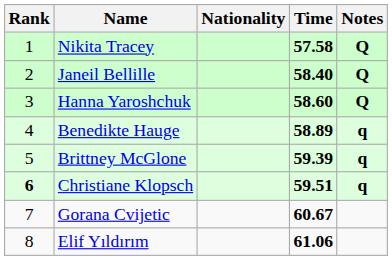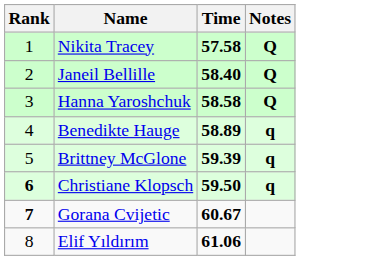 <table class="wikitable sortable" style="text-align:center">
 <tr>
 <th>Rank</th>
 <th>Name</th>
-<th>Nationality</th>
 <th>Time</th>
 <th>Notes</th>
 </tr>
 <tr bgcolor=ccffcc>
 <td>1</td>
 <td align=left><a href='#'>Nikita Tracey</a></td>
-<td align=left></td>
 <td><strong>57.58</strong></td>
 <td><strong>Q</strong></td>
 </tr>
 <tr bgcolor=ccffcc>
 <td>2</td>
 <td align=left><a href='#'>Janeil Bellille</a></td>
-<td align=left></td>
 <td><strong>58.40</strong></td>
 <td><strong>Q</strong></td>
 </tr>
 <tr bgcolor=ccffcc>
 <td>3</td>
 <td align=left><a href='#'>Hanna Yaroshchuk</a></td>
-<td align=left></td>
-<td><strong>58.60</strong></td>
+<td><strong>58.58</strong></td>
 <td><strong>Q</strong></td>
 </tr>
 <tr bgcolor=ddffdd>
 <td>4</td>
 <td align=left><a href='#'>Benedikte Hauge</a></td>
-<td align=left></td>
 <td><strong>58.89</strong></td>
 <td><strong>q</strong></td>
 </tr>
 <tr bgcolor=ddffdd>
 <td>5</td>
 <td align=left><a href='#'>Brittney McGlone</a></td>
-<td align=left></td>
 <td><strong>59.39</strong></td>
 <td><strong>q</strong></td>
 </tr>
 <tr bgcolor=ddffdd>
 <td><strong>6</strong></td>
 <td align=left><a href='#'>Christiane Klopsch</a></td>
-<td align=left></td>
-<td><strong>59.51</strong></td>
+<td><strong>59.50</strong></td>
 <td><strong>q</strong></td>
 </tr>
 <tr>
-<td>7</td>
+<td><strong>7</strong></td>
 <td align=left><a href='#'>Gorana Cvijetic</a></td>
-<td align=left></td>
 <td><strong>60.67</strong></td>
 <td></td>
 </tr>
 <tr>
 <td>8</td>
 <td align=left><a href='#'>Elif Yıldırım</a></td>
-<td align=left></td>
 <td><strong>61.06</strong></td>
 <td></td>
 </tr>
 </table>
